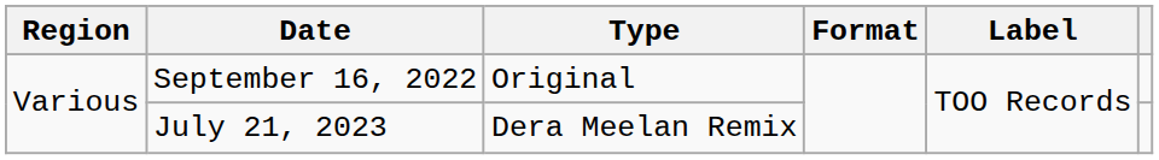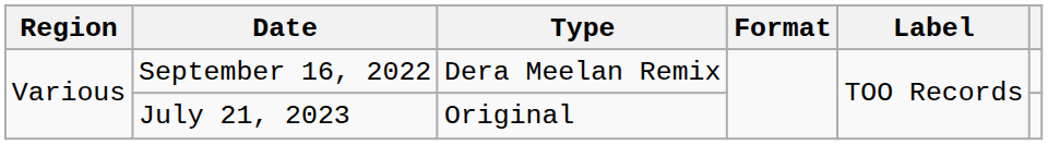 <table class="wikitable plainrowheaders">
 <tr>
 <th scope="col">Region</th>
 <th scope="col">Date</th>
 <th scope="col">Type</th>
 <th scope="col">Format</th>
 <th scope="col">Label</th>
 <th scope="col"></th>
 </tr>
 <tr>
 <td rowspan="2">Various</td>
 <td>September 16, 2022</td>
-<td>Original</td>
+<td>Dera Meelan Remix</td>
 <td rowspan="2"></td>
 <td rowspan="2">TOO Records</td>
 <td style="text-align:center"></td>
 </tr>
 <tr>
 <td>July 21, 2023</td>
-<td>Dera Meelan Remix</td>
+<td>Original</td>
 <td style="text-align:center"></td>
 </tr>
 </table>
